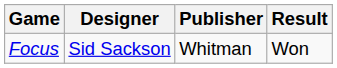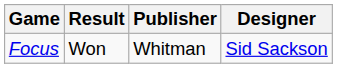 <table class="wikitable">
 <tr>
 <th>Game</th>
+<th>Result</th>
+<th>Publisher</th>
 <th>Designer</th>
-<th>Publisher</th>
-<th>Result</th>
 </tr>
 <tr>
 <td><em><a href='#'>Focus</a></em></td>
+<td>Won</td>
+<td>Whitman</td>
 <td><a href='#'>Sid Sackson</a></td>
-<td>Whitman</td>
-<td>Won</td>
 </tr>
 </table>
